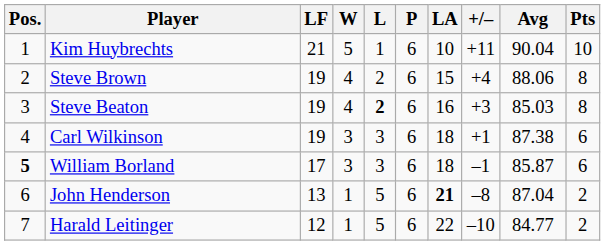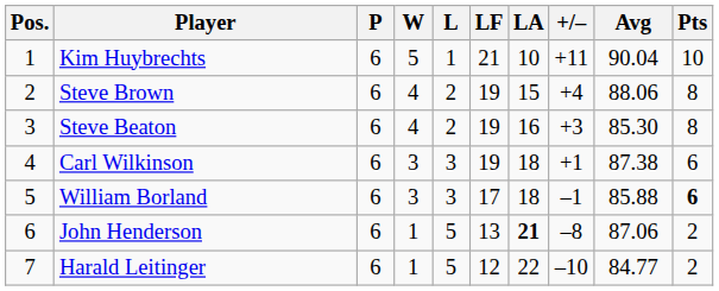 <table class="wikitable" style="text-align:center; margin: 1em auto 1em auto, align:left">
 <tr>
 <th width=20>Pos.</th>
 <th width=212>Player</th>
-<th width=20>LF</th>
+<th width=20>P</th>
 <th width=20>W</th>
 <th width=20>L</th>
-<th width=20>P</th>
+<th width=20>LF</th>
 <th width=20>LA</th>
 <th width=25>+/–</th>
 <th width=50>Avg</th>
 <th width=20>Pts</th>
 </tr>
 <tr style=>
 <td>1</td>
 <td align=left> <a href='#'>Kim Huybrechts</a></td>
-<td>21</td>
+<td>6</td>
 <td>5</td>
 <td>1</td>
-<td>6</td>
+<td>21</td>
 <td>10</td>
 <td>+11</td>
 <td>90.04</td>
 <td>10</td>
 </tr>
 <tr style=>
 <td>2</td>
 <td align=left> <a href='#'>Steve Brown</a></td>
-<td>19</td>
+<td>6</td>
 <td>4</td>
 <td>2</td>
-<td>6</td>
+<td>19</td>
 <td>15</td>
 <td>+4</td>
 <td>88.06</td>
 <td>8</td>
 </tr>
 <tr style=>
 <td>3</td>
 <td align=left> <a href='#'>Steve Beaton</a></td>
+<td>6</td>
+<td>4</td>
+<td>2</td>
 <td>19</td>
-<td>4</td>
-<td><strong>2</strong></td>
-<td>6</td>
 <td>16</td>
 <td>+3</td>
-<td>85.03</td>
+<td>85.30</td>
 <td>8</td>
 </tr>
 <tr style=>
 <td>4</td>
 <td align=left> <a href='#'>Carl Wilkinson</a></td>
-<td>19</td>
+<td>6</td>
 <td>3</td>
 <td>3</td>
-<td>6</td>
+<td>19</td>
 <td>18</td>
 <td>+1</td>
 <td>87.38</td>
 <td>6</td>
 </tr>
 <tr style=>
-<td><strong>5</strong></td>
+<td>5</td>
 <td align=left> <a href='#'>William Borland</a></td>
-<td>17</td>
+<td>6</td>
 <td>3</td>
 <td>3</td>
-<td>6</td>
+<td>17</td>
 <td>18</td>
 <td>–1</td>
-<td>85.87</td>
-<td>6</td>
+<td>85.88</td>
+<td><strong>6</strong></td>
 </tr>
 <tr style=>
 <td>6</td>
 <td align=left> <a href='#'>John Henderson</a></td>
-<td>13</td>
+<td>6</td>
 <td>1</td>
 <td>5</td>
-<td>6</td>
+<td>13</td>
 <td><strong>21</strong></td>
 <td>–8</td>
-<td>87.04</td>
+<td>87.06</td>
 <td>2</td>
 </tr>
 <tr style=>
 <td>7</td>
 <td align=left> <a href='#'>Harald Leitinger</a></td>
-<td>12</td>
+<td>6</td>
 <td>1</td>
 <td>5</td>
-<td>6</td>
+<td>12</td>
 <td>22</td>
 <td>–10</td>
 <td>84.77</td>
 <td>2</td>
 </tr>
 </table>
